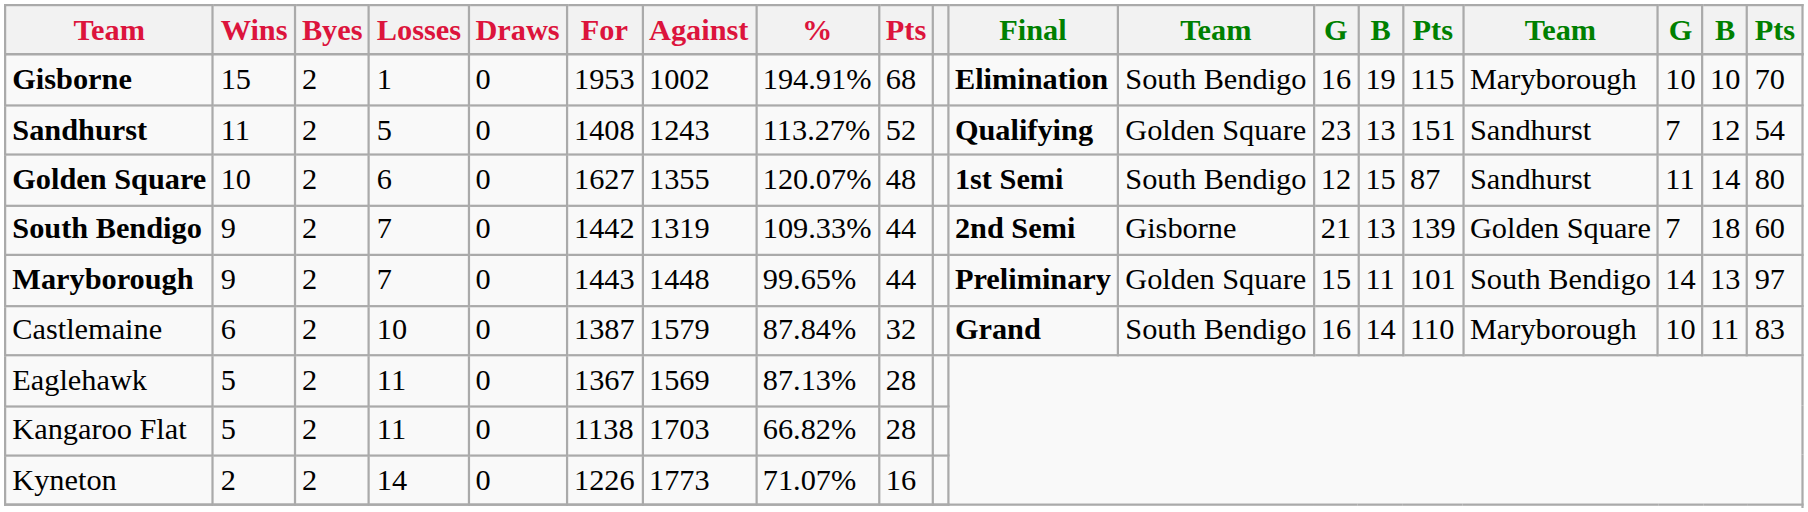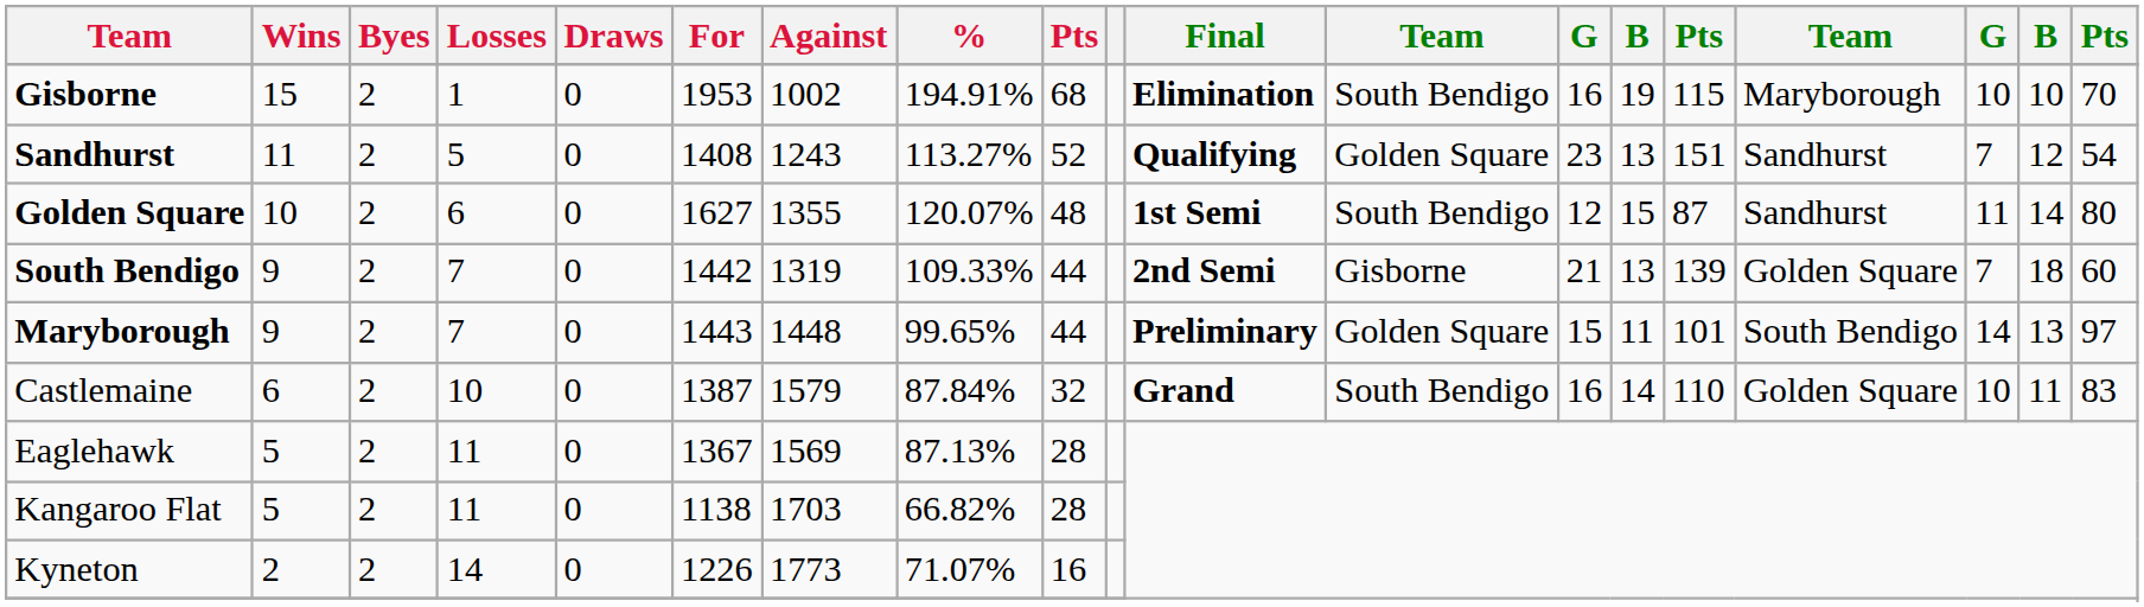 <table style="font-size: 85%; text-align: left;" class="wikitable">
 <tr>
 <th style="color:crimson">Team</th>
 <th style="color:crimson">Wins</th>
 <th style="color:crimson">Byes</th>
 <th style="color:crimson">Losses</th>
 <th style="color:crimson">Draws</th>
 <th style="color:crimson">For</th>
 <th style="color:crimson">Against</th>
 <th style="color:crimson">%</th>
 <th style="color:crimson">Pts</th>
 <th></th>
 <th style="color:green">Final</th>
 <th style="color:green">Team</th>
 <th style="color:green">G</th>
 <th style="color:green">B</th>
 <th style="color:green">Pts</th>
 <th style="color:green">Team</th>
 <th style="color:green">G</th>
 <th style="color:green">B</th>
 <th style="color:green">Pts</th>
 </tr>
 <tr>
 </tr>
 <tr>
 </tr>
 <tr>
 <td><strong>	Gisborne	</strong></td>
 <td>15</td>
 <td>2</td>
 <td>1</td>
 <td>0</td>
 <td>1953</td>
 <td>1002</td>
 <td>194.91%</td>
 <td>68</td>
 <td></td>
 <td><strong>Elimination</strong></td>
 <td>South Bendigo</td>
 <td>16</td>
 <td>19</td>
 <td>115</td>
 <td>Maryborough</td>
 <td>10</td>
 <td>10</td>
 <td>70</td>
 </tr>
 <tr>
 <td><strong>	Sandhurst	</strong></td>
 <td>11</td>
 <td>2</td>
 <td>5</td>
 <td>0</td>
 <td>1408</td>
 <td>1243</td>
 <td>113.27%</td>
 <td>52</td>
 <td></td>
 <td><strong>Qualifying</strong></td>
 <td>Golden Square</td>
 <td>23</td>
 <td>13</td>
 <td>151</td>
 <td>Sandhurst</td>
 <td>7</td>
 <td>12</td>
 <td>54</td>
 </tr>
 <tr>
 <td><strong>	Golden Square	</strong></td>
 <td>10</td>
 <td>2</td>
 <td>6</td>
 <td>0</td>
 <td>1627</td>
 <td>1355</td>
 <td>120.07%</td>
 <td>48</td>
 <td></td>
 <td><strong>1st Semi</strong></td>
 <td>South Bendigo</td>
 <td>12</td>
 <td>15</td>
 <td>87</td>
 <td>Sandhurst</td>
 <td>11</td>
 <td>14</td>
 <td>80</td>
 </tr>
 <tr>
 <td><strong>	South Bendigo	</strong></td>
 <td>9</td>
 <td>2</td>
 <td>7</td>
 <td>0</td>
 <td>1442</td>
 <td>1319</td>
 <td>109.33%</td>
 <td>44</td>
 <td></td>
 <td><strong>2nd Semi</strong></td>
 <td>Gisborne</td>
 <td>21</td>
 <td>13</td>
 <td>139</td>
 <td>Golden Square</td>
 <td>7</td>
 <td>18</td>
 <td>60</td>
 </tr>
 <tr>
 <td><strong>	Maryborough	</strong></td>
 <td>9</td>
 <td>2</td>
 <td>7</td>
 <td>0</td>
 <td>1443</td>
 <td>1448</td>
 <td>99.65%</td>
 <td>44</td>
 <td></td>
 <td><strong>Preliminary</strong></td>
 <td>Golden Square</td>
 <td>15</td>
 <td>11</td>
 <td>101</td>
 <td>South Bendigo</td>
 <td>14</td>
 <td>13</td>
 <td>97</td>
 </tr>
 <tr>
 <td>Castlemaine</td>
 <td>6</td>
 <td>2</td>
 <td>10</td>
 <td>0</td>
 <td>1387</td>
 <td>1579</td>
 <td>87.84%</td>
 <td>32</td>
 <td></td>
 <td><strong>Grand</strong></td>
 <td>South Bendigo</td>
 <td>16</td>
 <td>14</td>
 <td>110</td>
-<td>Maryborough</td>
+<td>Golden Square</td>
 <td>10</td>
 <td>11</td>
 <td>83</td>
 </tr>
 <tr>
 <td>Eaglehawk</td>
 <td>5</td>
 <td>2</td>
 <td>11</td>
 <td>0</td>
 <td>1367</td>
 <td>1569</td>
 <td>87.13%</td>
 <td>28</td>
 <td></td>
 </tr>
 <tr>
 <td>Kangaroo Flat</td>
 <td>5</td>
 <td>2</td>
 <td>11</td>
 <td>0</td>
 <td>1138</td>
 <td>1703</td>
 <td>66.82%</td>
 <td>28</td>
 <td></td>
 </tr>
 <tr>
 <td>Kyneton</td>
 <td>2</td>
 <td>2</td>
 <td>14</td>
 <td>0</td>
 <td>1226</td>
 <td>1773</td>
 <td>71.07%</td>
 <td>16</td>
 <td></td>
 </tr>
 <tr>
 </tr>
 </table>
